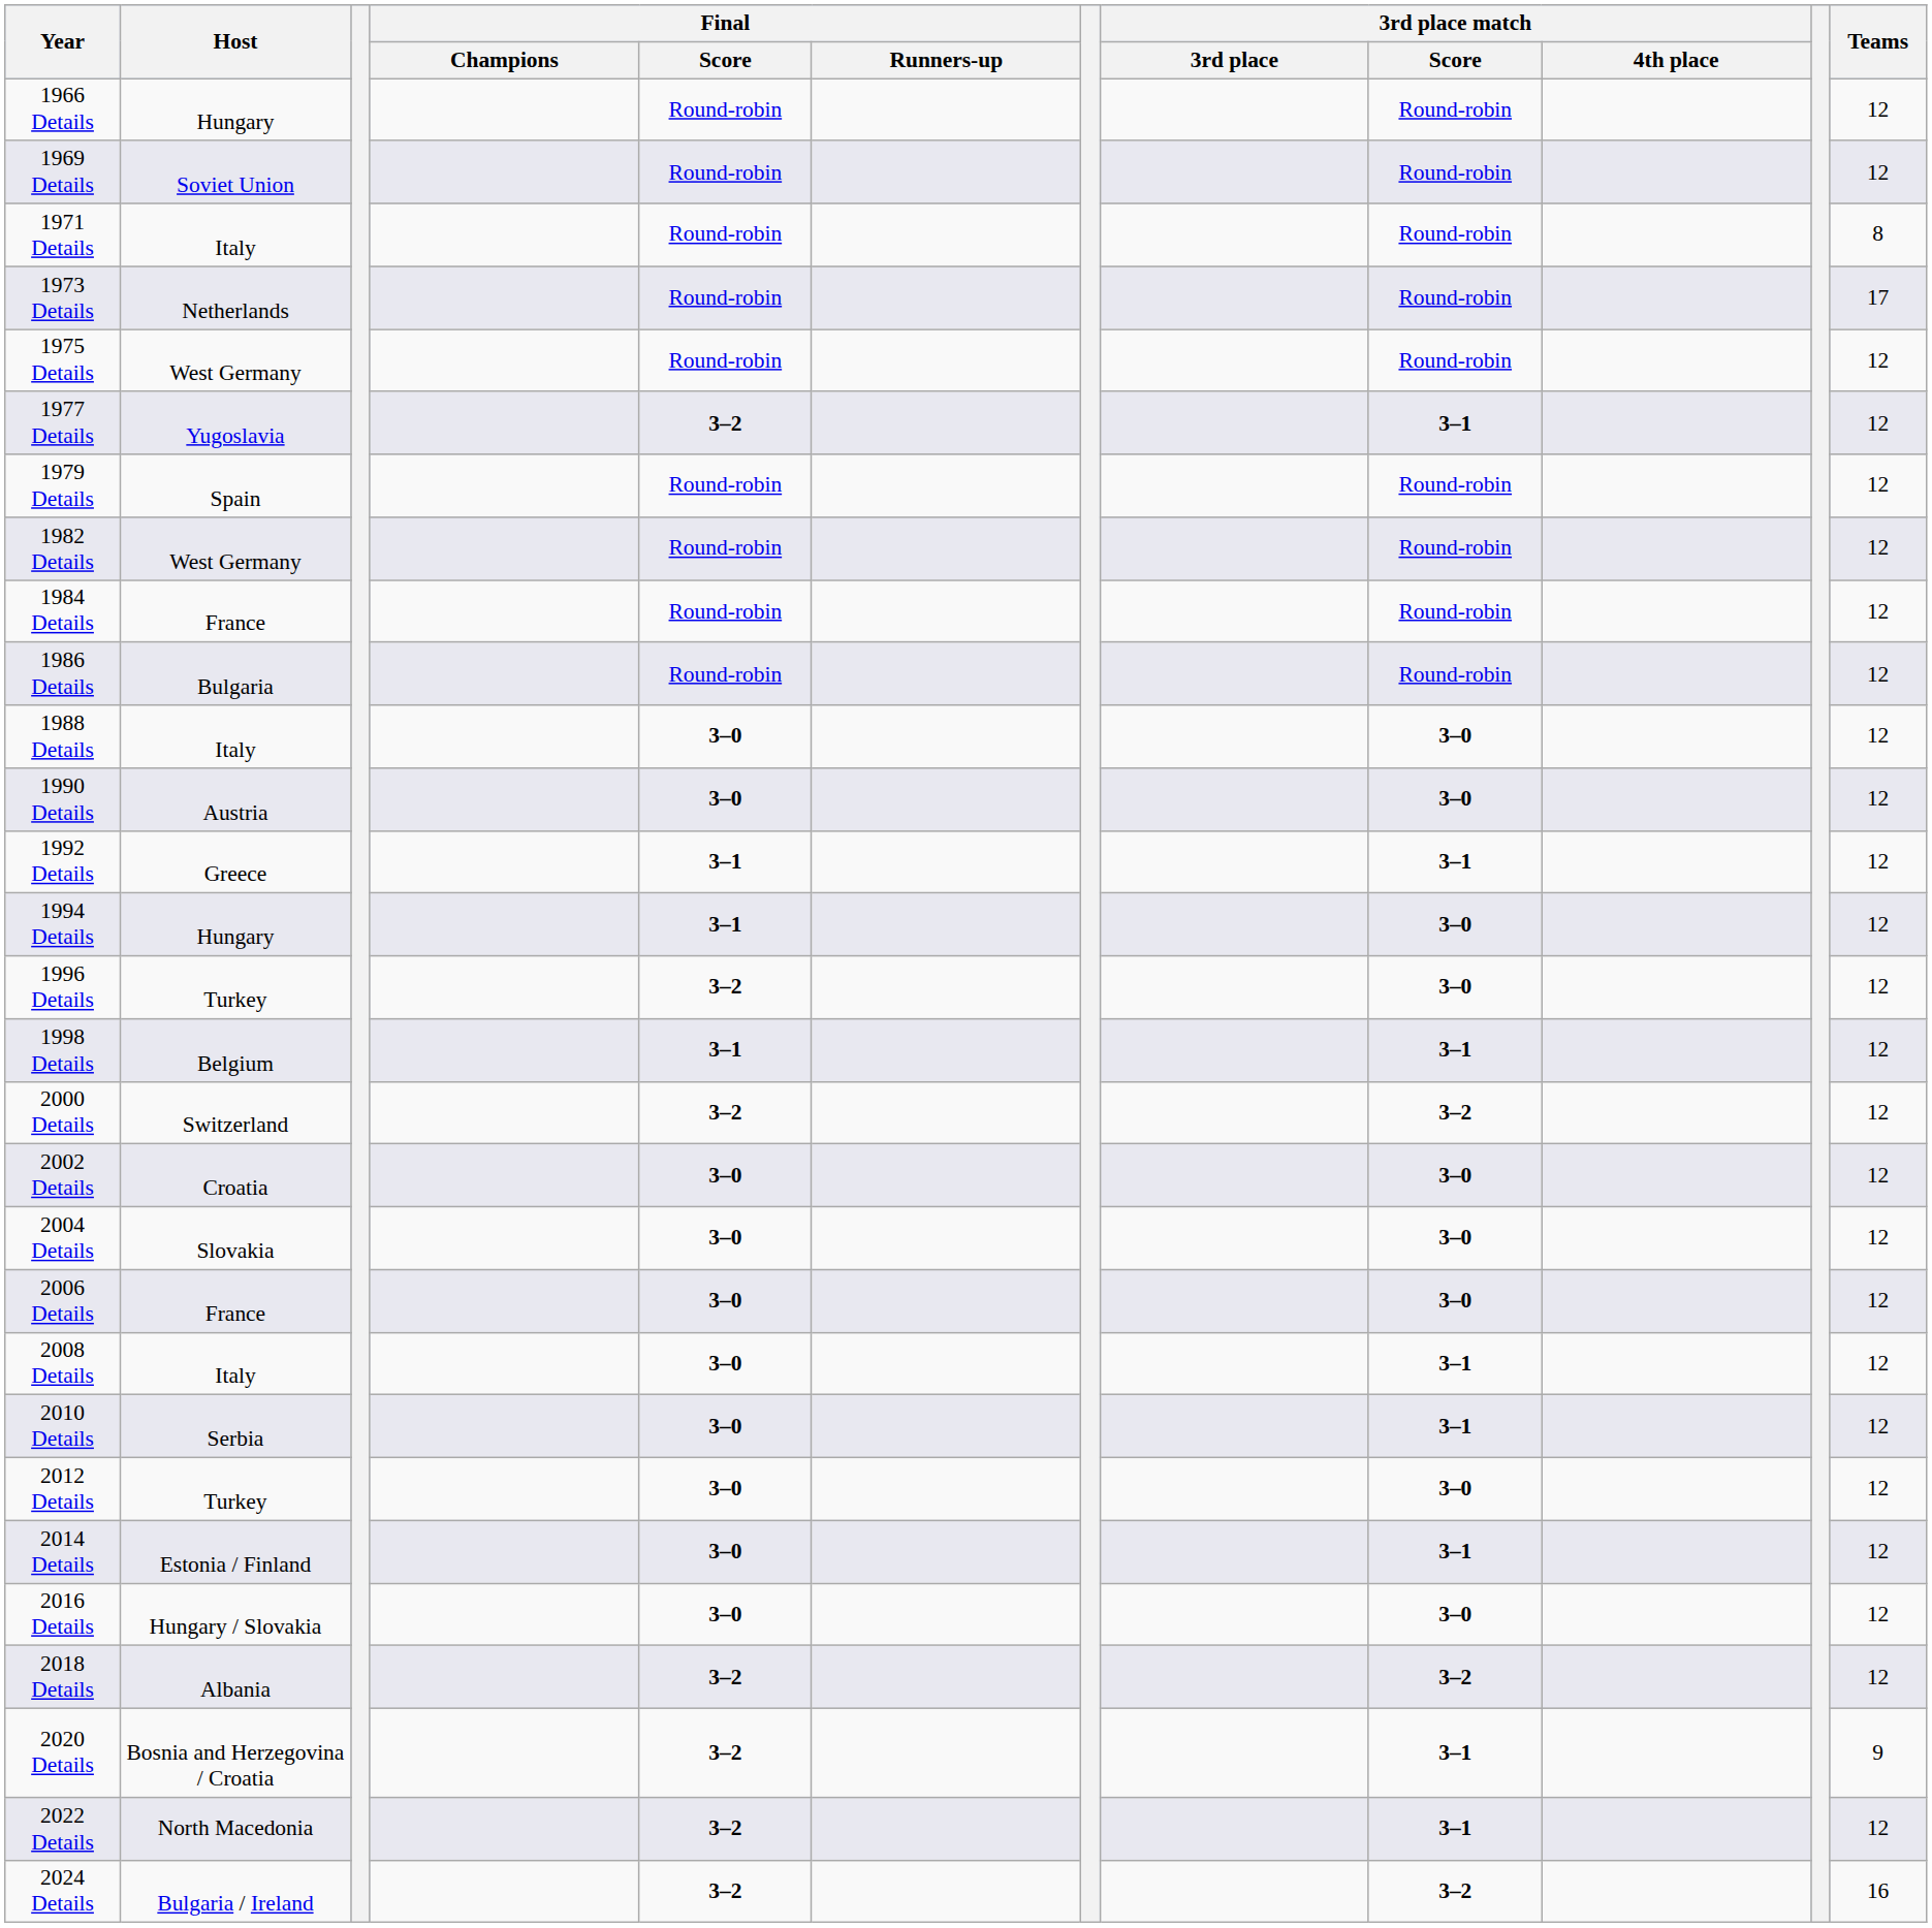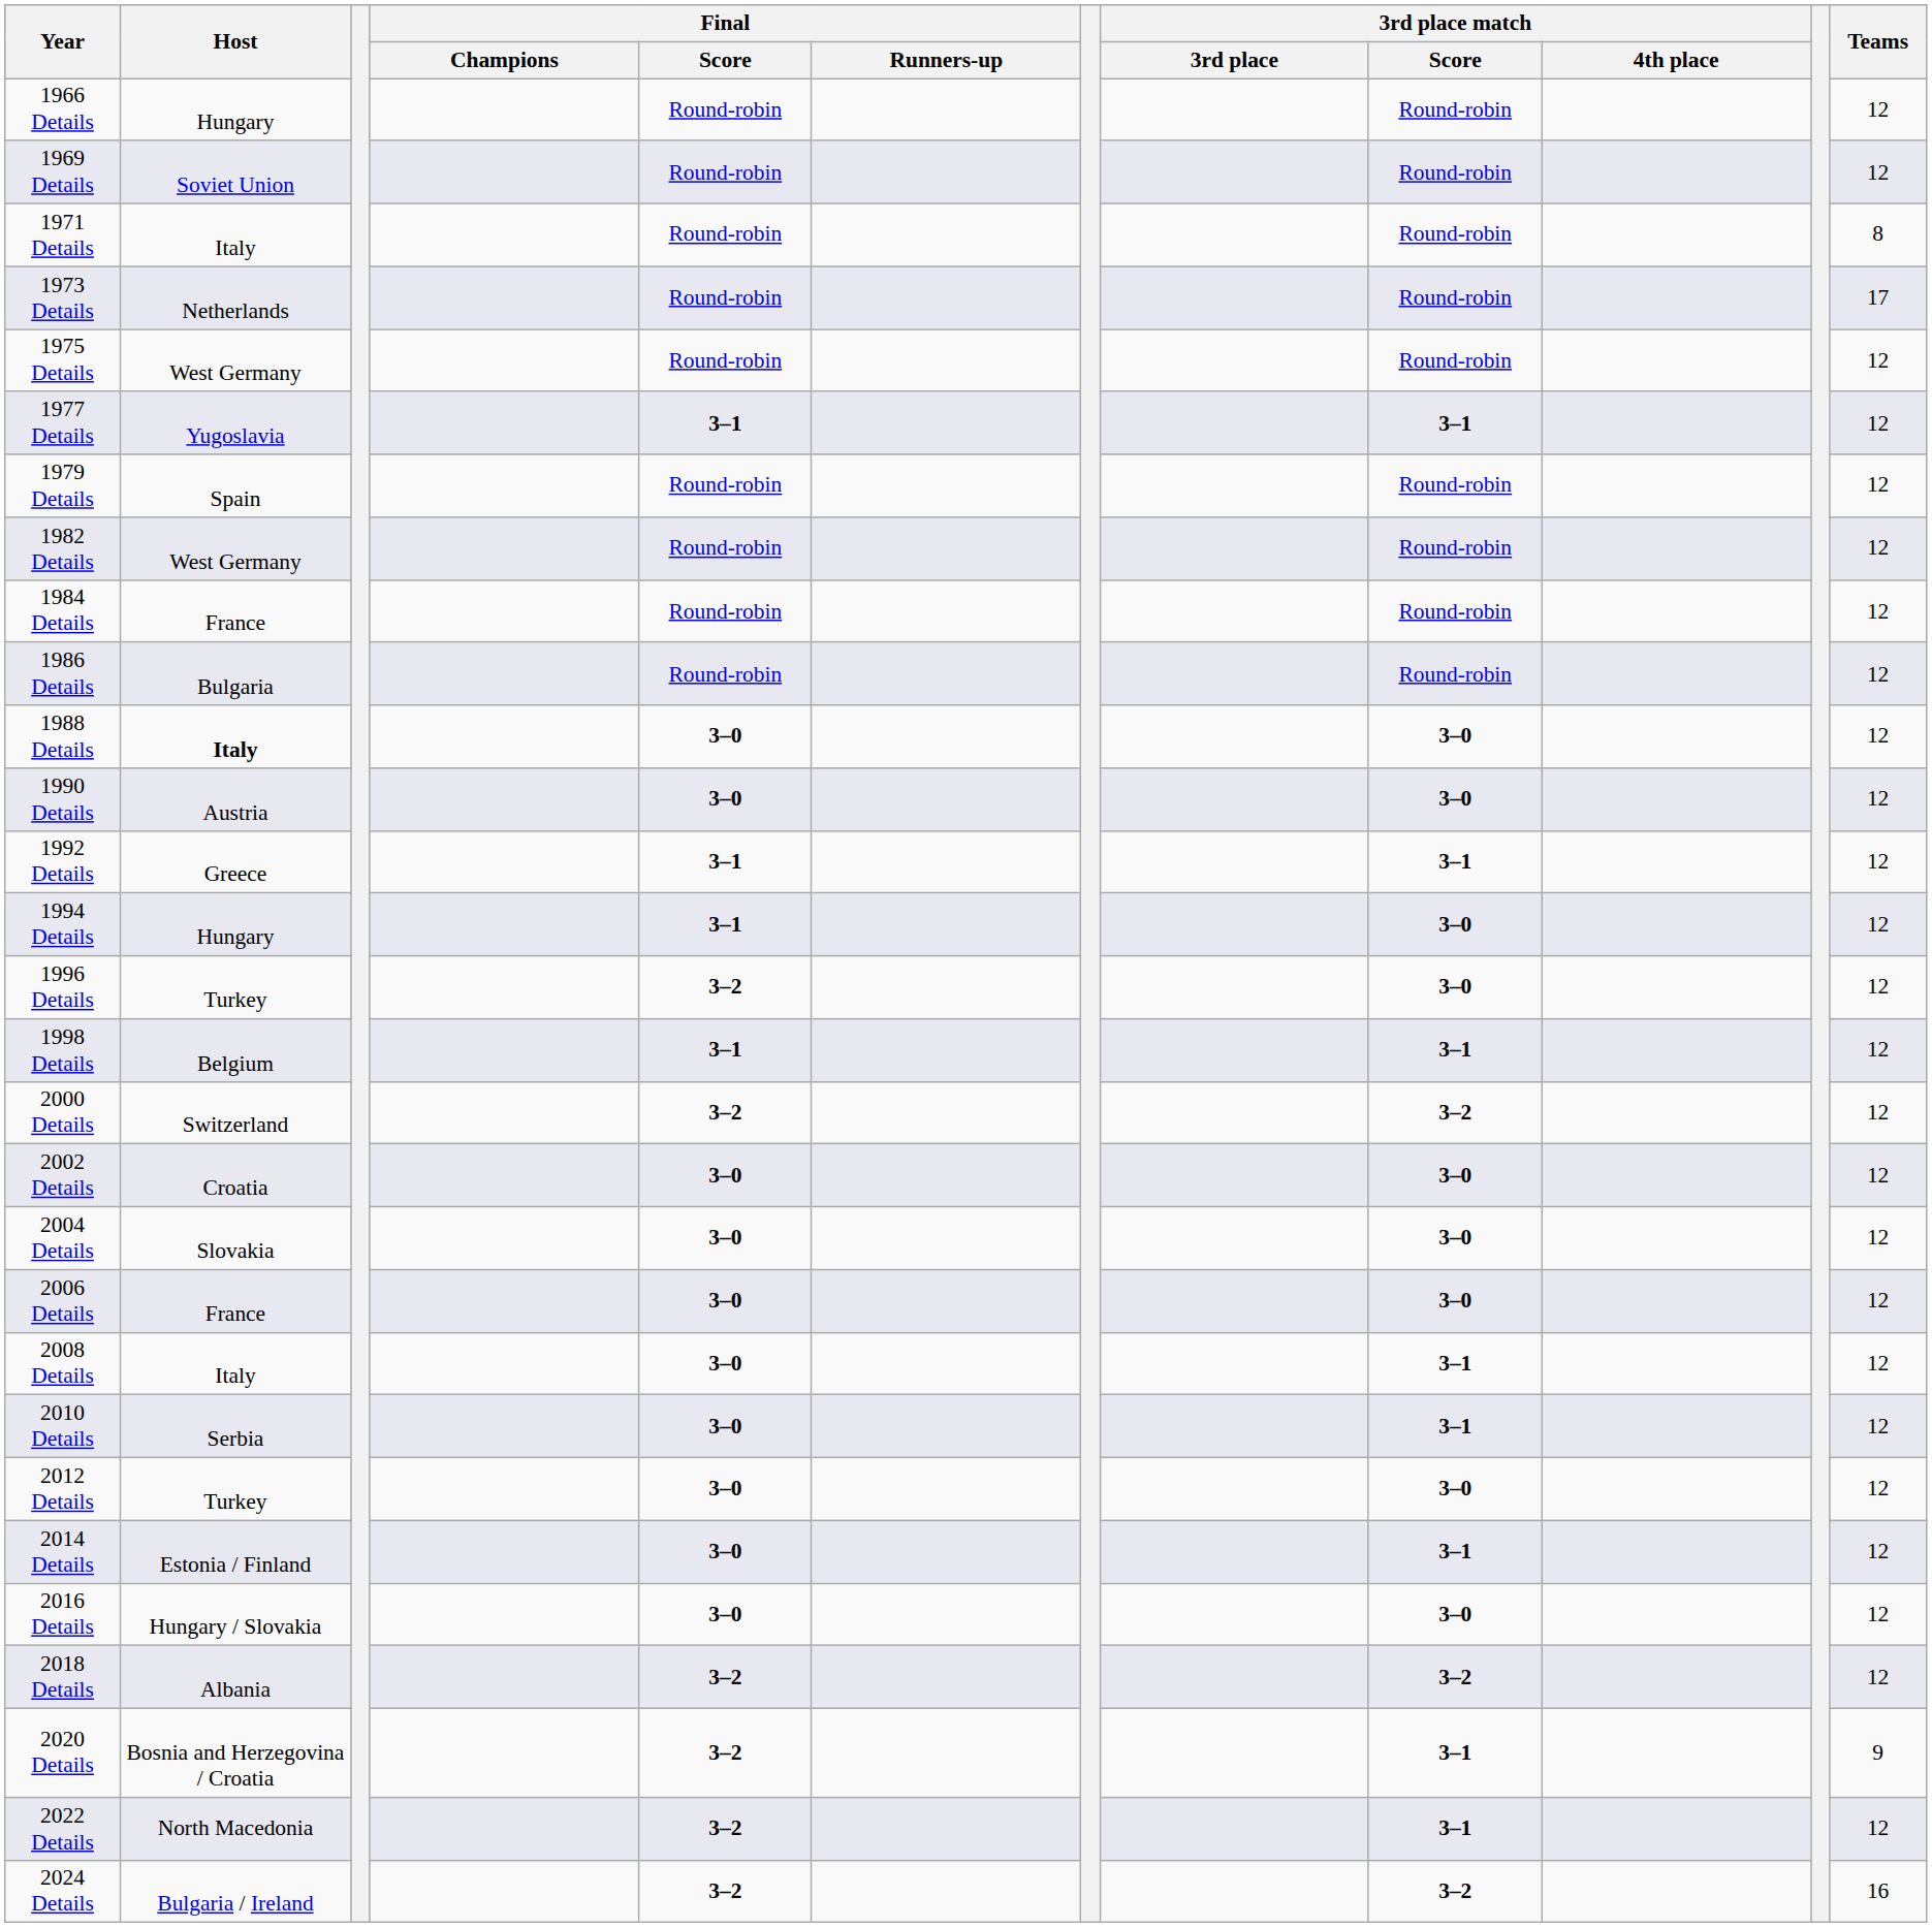 <table class="wikitable" style="font-size:90%; text-align: center;">
 <tr bgcolor=#c1d8ff>
 <th rowspan=2 width=6%>Year</th>
 <th rowspan=2 width=12%>Host</th>
 <th width=1% rowspan=31 bgcolor=ffffff></th>
 <th colspan=3>Final</th>
 <th width=1% rowspan=31 bgcolor=ffffff></th>
 <th colspan=3>3rd place match</th>
 <th width=1% rowspan=31 bgcolor=#ffffff></th>
 <th rowspan=2 width=5%>Teams</th>
 </tr>
 <tr bgcolor=#efefef>
 <th width=14%>Champions</th>
 <th width=9%>Score</th>
 <th width=14%>Runners-up</th>
 <th width=14%>3rd place</th>
 <th width=9%>Score</th>
 <th width=14%>4th place</th>
 </tr>
 <tr>
 <td>1966<br><a href='#'>Details</a></td>
 <td><br>Hungary</td>
 <td><strong></strong></td>
 <td><a href='#'>Round-robin</a></td>
 <td></td>
 <td></td>
 <td><a href='#'>Round-robin</a></td>
 <td></td>
 <td>12</td>
 </tr>
 <tr bgcolor=#E8E8F0>
 <td>1969<br><a href='#'>Details</a></td>
 <td><br><a href='#'>Soviet Union</a></td>
 <td><strong></strong></td>
 <td><a href='#'>Round-robin</a></td>
 <td></td>
 <td></td>
 <td><a href='#'>Round-robin</a></td>
 <td></td>
 <td>12</td>
 </tr>
 <tr>
 <td>1971<br><a href='#'>Details</a></td>
 <td><br>Italy</td>
 <td><strong></strong></td>
 <td><a href='#'>Round-robin</a></td>
 <td></td>
 <td></td>
 <td><a href='#'>Round-robin</a></td>
 <td></td>
 <td>8</td>
 </tr>
 <tr bgcolor=#E8E8F0>
 <td>1973<br><a href='#'>Details</a></td>
 <td><br>Netherlands</td>
 <td><strong></strong></td>
 <td><a href='#'>Round-robin</a></td>
 <td></td>
 <td></td>
 <td><a href='#'>Round-robin</a></td>
 <td></td>
 <td>17</td>
 </tr>
 <tr>
 <td>1975<br><a href='#'>Details</a></td>
 <td><br>West Germany</td>
 <td><strong></strong></td>
 <td><a href='#'>Round-robin</a></td>
 <td></td>
 <td></td>
 <td><a href='#'>Round-robin</a></td>
 <td></td>
 <td>12</td>
 </tr>
 <tr bgcolor=#E8E8F0>
 <td>1977<br><a href='#'>Details</a></td>
 <td><br><a href='#'>Yugoslavia</a></td>
 <td><strong></strong></td>
-<td><strong>3–2</strong></td>
+<td><strong>3–1</strong></td>
 <td></td>
 <td></td>
 <td><strong>3–1</strong></td>
 <td></td>
 <td>12</td>
 </tr>
 <tr>
 <td>1979<br><a href='#'>Details</a></td>
 <td><br>Spain</td>
 <td><strong></strong></td>
 <td><a href='#'>Round-robin</a></td>
 <td></td>
 <td></td>
 <td><a href='#'>Round-robin</a></td>
 <td></td>
 <td>12</td>
 </tr>
 <tr bgcolor=#E8E8F0>
 <td>1982<br><a href='#'>Details</a></td>
 <td><br>West Germany</td>
 <td><strong></strong></td>
 <td><a href='#'>Round-robin</a></td>
 <td></td>
 <td></td>
 <td><a href='#'>Round-robin</a></td>
 <td></td>
 <td>12</td>
 </tr>
 <tr>
 <td>1984<br><a href='#'>Details</a></td>
 <td><br>France</td>
 <td><strong></strong></td>
 <td><a href='#'>Round-robin</a></td>
 <td></td>
 <td></td>
 <td><a href='#'>Round-robin</a></td>
 <td></td>
 <td>12</td>
 </tr>
 <tr bgcolor=#E8E8F0>
 <td>1986<br><a href='#'>Details</a></td>
 <td><br>Bulgaria</td>
 <td><strong></strong></td>
 <td><a href='#'>Round-robin</a></td>
 <td></td>
 <td></td>
 <td><a href='#'>Round-robin</a></td>
 <td></td>
 <td>12</td>
 </tr>
 <tr>
 <td>1988<br><a href='#'>Details</a></td>
-<td><br>Italy</td>
+<td><strong><br>Italy</strong></td>
 <td><strong></strong></td>
 <td><strong>3–0</strong></td>
 <td></td>
 <td></td>
 <td><strong>3–0</strong></td>
 <td></td>
 <td>12</td>
 </tr>
 <tr bgcolor=#E8E8F0>
 <td>1990<br><a href='#'>Details</a></td>
 <td><br>Austria</td>
 <td><strong></strong></td>
 <td><strong>3–0</strong></td>
 <td></td>
 <td></td>
 <td><strong>3–0</strong></td>
 <td></td>
 <td>12</td>
 </tr>
 <tr>
 <td>1992<br><a href='#'>Details</a></td>
 <td><br>Greece</td>
 <td><strong></strong></td>
 <td><strong>3–1</strong></td>
 <td></td>
 <td></td>
 <td><strong>3–1</strong></td>
 <td></td>
 <td>12</td>
 </tr>
 <tr bgcolor=#E8E8F0>
 <td>1994<br><a href='#'>Details</a></td>
 <td><br>Hungary</td>
 <td><strong></strong></td>
 <td><strong>3–1</strong></td>
 <td></td>
 <td></td>
 <td><strong>3–0</strong></td>
 <td></td>
 <td>12</td>
 </tr>
 <tr>
 <td>1996<br><a href='#'>Details</a></td>
 <td><br>Turkey</td>
 <td><strong></strong></td>
 <td><strong>3–2</strong></td>
 <td></td>
 <td></td>
 <td><strong>3–0</strong></td>
 <td></td>
 <td>12</td>
 </tr>
 <tr bgcolor=#E8E8F0>
 <td>1998<br><a href='#'>Details</a></td>
 <td><br>Belgium</td>
 <td><strong></strong></td>
 <td><strong>3–1</strong></td>
 <td></td>
 <td></td>
 <td><strong>3–1</strong></td>
 <td></td>
 <td>12</td>
 </tr>
 <tr>
 <td>2000<br><a href='#'>Details</a></td>
 <td><br>Switzerland</td>
 <td><strong></strong></td>
 <td><strong>3–2</strong></td>
 <td></td>
 <td></td>
 <td><strong>3–2</strong></td>
 <td></td>
 <td>12</td>
 </tr>
 <tr bgcolor=#E8E8F0>
 <td>2002<br><a href='#'>Details</a></td>
 <td><br>Croatia</td>
 <td><strong></strong></td>
 <td><strong>3–0</strong></td>
 <td></td>
 <td></td>
 <td><strong>3–0</strong></td>
 <td></td>
 <td>12</td>
 </tr>
 <tr>
 <td>2004<br><a href='#'>Details</a></td>
 <td><br>Slovakia</td>
 <td><strong></strong></td>
 <td><strong>3–0</strong></td>
 <td></td>
 <td></td>
 <td><strong>3–0</strong></td>
 <td></td>
 <td>12</td>
 </tr>
 <tr bgcolor=#E8E8F0>
 <td>2006<br><a href='#'>Details</a></td>
 <td><br>France</td>
 <td><strong></strong></td>
 <td><strong>3–0</strong></td>
 <td></td>
 <td></td>
 <td><strong>3–0</strong></td>
 <td></td>
 <td>12</td>
 </tr>
 <tr>
 <td>2008<br><a href='#'>Details</a></td>
 <td><br>Italy</td>
 <td><strong></strong></td>
 <td><strong>3–0</strong></td>
 <td></td>
 <td></td>
 <td><strong>3–1</strong></td>
 <td></td>
 <td>12</td>
 </tr>
 <tr bgcolor=#E8E8F0>
 <td>2010<br><a href='#'>Details</a></td>
 <td><br>Serbia</td>
 <td><strong></strong></td>
 <td><strong>3–0</strong></td>
 <td></td>
 <td></td>
 <td><strong>3–1</strong></td>
 <td></td>
 <td>12</td>
 </tr>
 <tr>
 <td>2012<br><a href='#'>Details</a></td>
 <td><br>Turkey</td>
 <td><strong></strong></td>
 <td><strong>3–0</strong></td>
 <td></td>
 <td></td>
 <td><strong>3–0</strong></td>
 <td></td>
 <td>12</td>
 </tr>
 <tr bgcolor=#E8E8F0>
 <td>2014<br><a href='#'>Details</a></td>
 <td> <br>Estonia / Finland</td>
 <td><strong></strong></td>
 <td><strong>3–0</strong></td>
 <td></td>
 <td></td>
 <td><strong>3–1</strong></td>
 <td></td>
 <td>12</td>
 </tr>
 <tr>
 <td>2016<br><a href='#'>Details</a></td>
 <td> <br>Hungary / Slovakia</td>
 <td><strong></strong></td>
 <td><strong>3–0</strong></td>
 <td></td>
 <td></td>
 <td><strong>3–0</strong></td>
 <td></td>
 <td>12</td>
 </tr>
 <tr bgcolor=#E8E8F0>
 <td>2018<br><a href='#'>Details</a></td>
 <td><br>Albania</td>
 <td><strong></strong></td>
 <td><strong>3–2</strong></td>
 <td></td>
 <td></td>
 <td><strong>3–2</strong></td>
 <td></td>
 <td>12</td>
 </tr>
 <tr>
 <td>2020<br><a href='#'>Details</a></td>
 <td> <br>Bosnia and Herzegovina / Croatia</td>
 <td><strong></strong></td>
 <td><strong>3–2</strong></td>
 <td></td>
 <td></td>
 <td><strong>3–1</strong></td>
 <td></td>
 <td>9</td>
 </tr>
 <tr bgcolor=#E8E8F0>
 <td>2022<br><a href='#'>Details</a></td>
 <td> North Macedonia</td>
 <td><strong></strong></td>
 <td><strong>3–2</strong></td>
 <td></td>
 <td></td>
 <td><strong>3–1</strong></td>
 <td></td>
 <td>12</td>
 </tr>
 <tr>
 <td>2024<br><a href='#'>Details</a></td>
 <td> <br><a href='#'>Bulgaria</a>  /  <a href='#'>Ireland</a></td>
 <td><strong></strong></td>
 <td><strong>3–2</strong></td>
 <td></td>
 <td></td>
 <td><strong>3–2</strong></td>
 <td></td>
 <td>16</td>
 </tr>
 </table>
